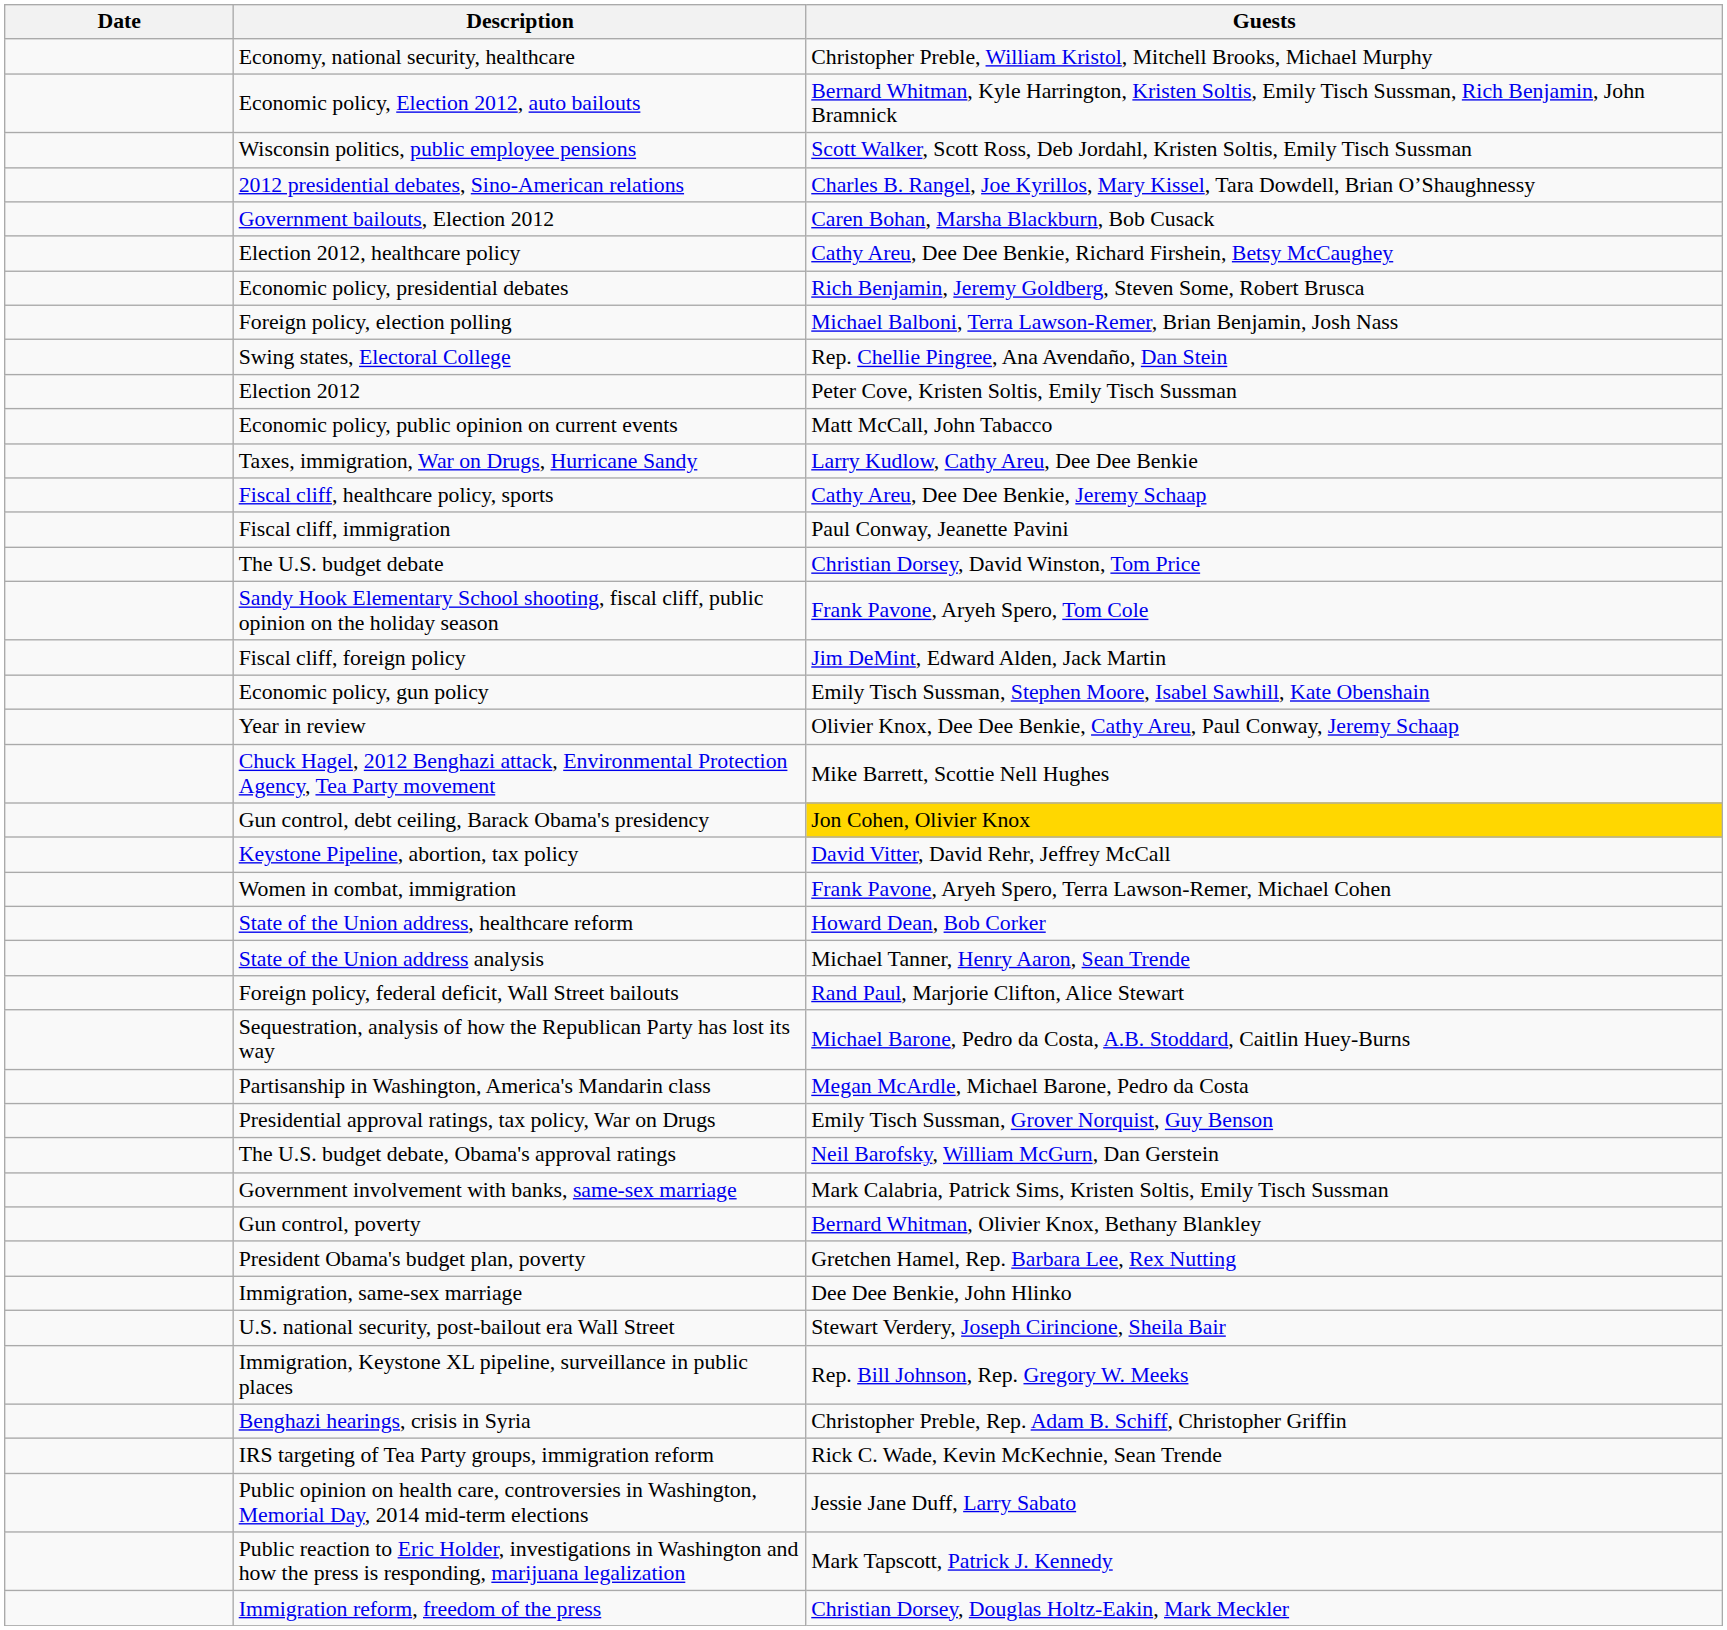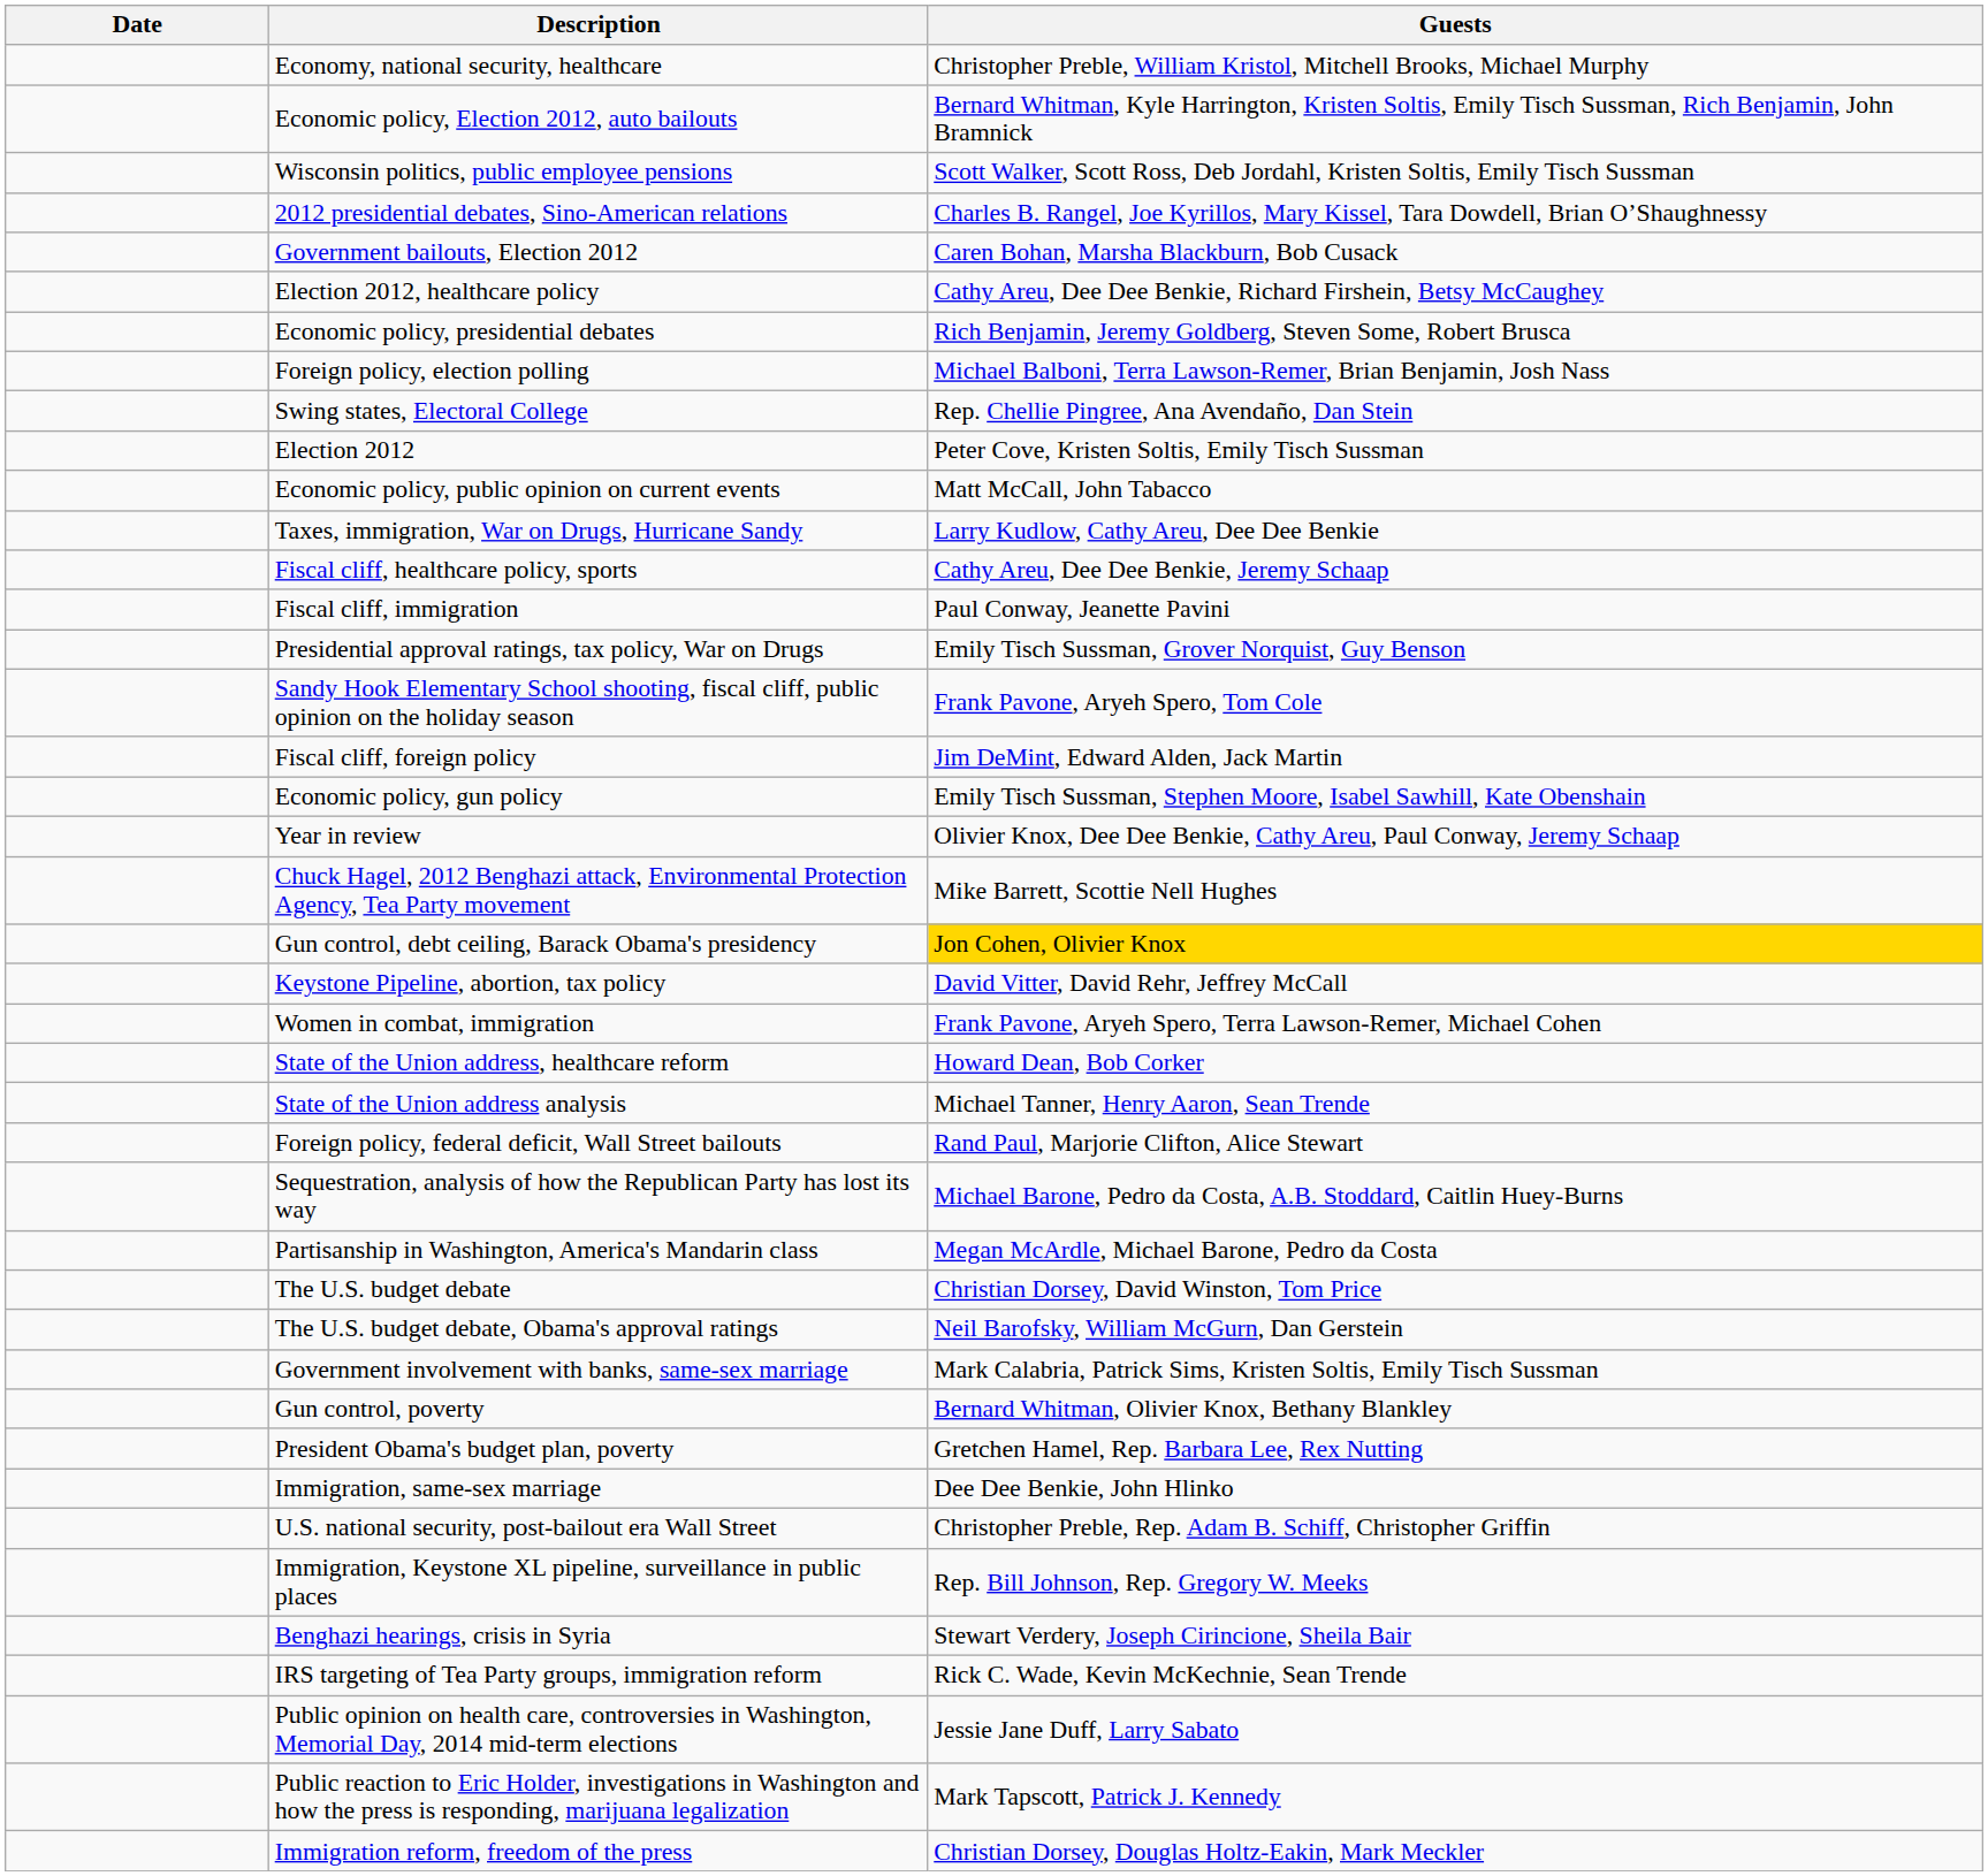 <table class="wikitable sortable" style="width:100%; height:100px;">
 <tr>
 <th style="width:10%;">Date</th>
 <th style="width:25%;">Description</th>
 <th style="width:40%;">Guests</th>
 </tr>
 <tr>
 <td></td>
 <td>Economy, national security, healthcare</td>
 <td>Christopher Preble, <a href='#'>William Kristol</a>, Mitchell Brooks, Michael Murphy</td>
 </tr>
 <tr>
 <td></td>
 <td>Economic policy, <a href='#'>Election 2012</a>, <a href='#'>auto bailouts</a></td>
 <td><a href='#'>Bernard Whitman</a>, Kyle Harrington, <a href='#'>Kristen Soltis</a>, Emily Tisch Sussman, <a href='#'>Rich Benjamin</a>, John Bramnick</td>
 </tr>
 <tr>
 <td></td>
 <td>Wisconsin politics, <a href='#'>public employee pensions</a></td>
 <td><a href='#'>Scott Walker</a>, Scott Ross, Deb Jordahl, Kristen Soltis, Emily Tisch Sussman</td>
 </tr>
 <tr>
 <td></td>
 <td><a href='#'>2012 presidential debates</a>, <a href='#'>Sino-American relations</a></td>
 <td><a href='#'>Charles B. Rangel</a>, <a href='#'>Joe Kyrillos</a>, <a href='#'>Mary Kissel</a>, Tara Dowdell, Brian O’Shaughnessy</td>
 </tr>
 <tr>
 <td></td>
 <td><a href='#'>Government bailouts</a>, Election 2012</td>
 <td><a href='#'>Caren Bohan</a>, <a href='#'>Marsha Blackburn</a>, Bob Cusack</td>
 </tr>
 <tr>
 <td></td>
 <td>Election 2012, healthcare policy</td>
 <td><a href='#'>Cathy Areu</a>, Dee Dee Benkie, Richard Firshein, <a href='#'>Betsy McCaughey</a></td>
 </tr>
 <tr>
 <td></td>
 <td>Economic policy, presidential debates</td>
 <td><a href='#'>Rich Benjamin</a>, <a href='#'>Jeremy Goldberg</a>, Steven Some, Robert Brusca</td>
 </tr>
 <tr>
 <td></td>
 <td>Foreign policy, election polling</td>
 <td><a href='#'>Michael Balboni</a>, <a href='#'>Terra Lawson-Remer</a>, Brian Benjamin, Josh Nass</td>
 </tr>
 <tr>
 <td></td>
 <td>Swing states, <a href='#'>Electoral College</a></td>
 <td>Rep. <a href='#'>Chellie Pingree</a>, Ana Avendaño, <a href='#'>Dan Stein</a></td>
 </tr>
 <tr>
 <td></td>
 <td>Election 2012</td>
 <td>Peter Cove, Kristen Soltis, Emily Tisch Sussman</td>
 </tr>
 <tr>
 <td></td>
 <td>Economic policy, public opinion on current events</td>
 <td>Matt McCall, John Tabacco</td>
 </tr>
 <tr>
 <td></td>
 <td>Taxes, immigration, <a href='#'>War on Drugs</a>, <a href='#'>Hurricane Sandy</a></td>
 <td><a href='#'>Larry Kudlow</a>, <a href='#'>Cathy Areu</a>, Dee Dee Benkie</td>
 </tr>
 <tr>
 <td></td>
 <td><a href='#'>Fiscal cliff</a>, healthcare policy, sports</td>
 <td><a href='#'>Cathy Areu</a>, Dee Dee Benkie, <a href='#'>Jeremy Schaap</a></td>
 </tr>
 <tr>
 <td></td>
 <td>Fiscal cliff, immigration</td>
 <td>Paul Conway, Jeanette Pavini</td>
 </tr>
 <tr>
 <td></td>
-<td>The U.S. budget debate</td>
-<td><a href='#'>Christian Dorsey</a>, David Winston, <a href='#'>Tom Price</a></td>
+<td>Presidential approval ratings, tax policy, War on Drugs</td>
+<td>Emily Tisch Sussman, <a href='#'>Grover Norquist</a>, <a href='#'>Guy Benson</a></td>
 </tr>
 <tr>
 <td></td>
 <td><a href='#'>Sandy Hook Elementary School shooting</a>, fiscal cliff, public opinion on the holiday season</td>
 <td><a href='#'>Frank Pavone</a>, Aryeh Spero, <a href='#'>Tom Cole</a></td>
 </tr>
 <tr>
 <td></td>
 <td>Fiscal cliff, foreign policy</td>
 <td><a href='#'>Jim DeMint</a>, Edward Alden, Jack Martin</td>
 </tr>
 <tr>
 <td></td>
 <td>Economic policy, gun policy</td>
 <td>Emily Tisch Sussman, <a href='#'>Stephen Moore</a>, <a href='#'>Isabel Sawhill</a>, <a href='#'>Kate Obenshain</a></td>
 </tr>
 <tr>
 <td></td>
 <td>Year in review</td>
 <td>Olivier Knox, Dee Dee Benkie, <a href='#'>Cathy Areu</a>, Paul Conway, <a href='#'>Jeremy Schaap</a></td>
 </tr>
 <tr>
 <td></td>
 <td><a href='#'>Chuck Hagel</a>, <a href='#'>2012 Benghazi attack</a>, <a href='#'>Environmental Protection Agency</a>, <a href='#'>Tea Party movement</a></td>
 <td>Mike Barrett, Scottie Nell Hughes</td>
 </tr>
 <tr>
 <td></td>
 <td>Gun control, debt ceiling, Barack Obama's presidency</td>
 <td style="background: gold;">Jon Cohen, Olivier Knox</td>
 </tr>
 <tr>
 <td></td>
 <td><a href='#'>Keystone Pipeline</a>, abortion, tax policy</td>
 <td><a href='#'>David Vitter</a>, David Rehr, Jeffrey McCall</td>
 </tr>
 <tr>
 <td></td>
 <td>Women in combat, immigration</td>
 <td><a href='#'>Frank Pavone</a>, Aryeh Spero, Terra Lawson-Remer, Michael Cohen</td>
 </tr>
 <tr>
 <td></td>
 <td><a href='#'>State of the Union address</a>, healthcare reform</td>
 <td><a href='#'>Howard Dean</a>, <a href='#'>Bob Corker</a></td>
 </tr>
 <tr>
 <td></td>
 <td><a href='#'>State of the Union address</a> analysis</td>
 <td>Michael Tanner, <a href='#'>Henry Aaron</a>, <a href='#'>Sean Trende</a></td>
 </tr>
 <tr>
 <td></td>
 <td>Foreign policy, federal deficit, Wall Street bailouts</td>
 <td><a href='#'>Rand Paul</a>, Marjorie Clifton, Alice Stewart</td>
 </tr>
 <tr>
 <td></td>
 <td>Sequestration, analysis of how the Republican Party has lost its way</td>
 <td><a href='#'>Michael Barone</a>, Pedro da Costa, <a href='#'>A.B. Stoddard</a>, Caitlin Huey-Burns</td>
 </tr>
 <tr>
 <td></td>
 <td>Partisanship in Washington, America's Mandarin class</td>
 <td><a href='#'>Megan McArdle</a>, Michael Barone, Pedro da Costa</td>
 </tr>
 <tr>
 <td></td>
-<td>Presidential approval ratings, tax policy, War on Drugs</td>
-<td>Emily Tisch Sussman, <a href='#'>Grover Norquist</a>, <a href='#'>Guy Benson</a></td>
+<td>The U.S. budget debate</td>
+<td><a href='#'>Christian Dorsey</a>, David Winston, <a href='#'>Tom Price</a></td>
 </tr>
 <tr>
 <td></td>
 <td>The U.S. budget debate, Obama's approval ratings</td>
 <td><a href='#'>Neil Barofsky</a>, <a href='#'>William McGurn</a>, Dan Gerstein</td>
 </tr>
 <tr>
 <td></td>
 <td>Government involvement with banks, <a href='#'>same-sex marriage</a></td>
 <td>Mark Calabria, Patrick Sims, Kristen Soltis, Emily Tisch Sussman</td>
 </tr>
 <tr>
 <td></td>
 <td>Gun control, poverty</td>
 <td><a href='#'>Bernard Whitman</a>, Olivier Knox, Bethany Blankley</td>
 </tr>
 <tr>
 <td></td>
 <td>President Obama's budget plan, poverty</td>
 <td>Gretchen Hamel, Rep. <a href='#'>Barbara Lee</a>, <a href='#'>Rex Nutting</a></td>
 </tr>
 <tr>
 <td></td>
 <td>Immigration, same-sex marriage</td>
 <td>Dee Dee Benkie, John Hlinko</td>
 </tr>
 <tr>
 <td></td>
 <td>U.S. national security, post-bailout era Wall Street</td>
-<td>Stewart Verdery, <a href='#'>Joseph Cirincione</a>, <a href='#'>Sheila Bair</a></td>
+<td>Christopher Preble, Rep. <a href='#'>Adam B. Schiff</a>, Christopher Griffin</td>
 </tr>
 <tr>
 <td></td>
 <td>Immigration, Keystone XL pipeline, surveillance in public places</td>
 <td>Rep. <a href='#'>Bill Johnson</a>, Rep. <a href='#'>Gregory W. Meeks</a></td>
 </tr>
 <tr>
 <td></td>
 <td><a href='#'>Benghazi hearings</a>, crisis in Syria</td>
-<td>Christopher Preble, Rep. <a href='#'>Adam B. Schiff</a>, Christopher Griffin</td>
+<td>Stewart Verdery, <a href='#'>Joseph Cirincione</a>, <a href='#'>Sheila Bair</a></td>
 </tr>
 <tr>
 <td></td>
 <td>IRS targeting of Tea Party groups, immigration reform</td>
 <td>Rick C. Wade, Kevin McKechnie, Sean Trende</td>
 </tr>
 <tr>
 <td></td>
 <td>Public opinion on health care, controversies in Washington, <a href='#'>Memorial Day</a>, 2014 mid-term elections</td>
 <td>Jessie Jane Duff, <a href='#'>Larry Sabato</a></td>
 </tr>
 <tr>
 <td></td>
 <td>Public reaction to <a href='#'>Eric Holder</a>, investigations in Washington and how the press is responding, <a href='#'>marijuana legalization</a></td>
 <td>Mark Tapscott, <a href='#'>Patrick J. Kennedy</a></td>
 </tr>
 <tr>
 <td></td>
 <td><a href='#'>Immigration reform</a>, <a href='#'>freedom of the press</a></td>
 <td><a href='#'>Christian Dorsey</a>, <a href='#'>Douglas Holtz-Eakin</a>, <a href='#'>Mark Meckler</a></td>
 </tr>
 </table>
